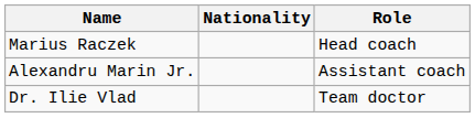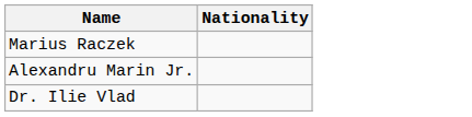 <table class="wikitable">
 <tr>
 <th>Name</th>
 <th>Nationality</th>
-<th>Role</th>
 </tr>
 <tr>
 <td>Marius Raczek</td>
 <td></td>
-<td>Head coach</td>
 </tr>
 <tr>
 <td>Alexandru Marin Jr.</td>
 <td></td>
-<td>Assistant coach</td>
 </tr>
 <tr>
 <td>Dr. Ilie Vlad</td>
 <td></td>
-<td>Team doctor</td>
 </tr>
 </table>
